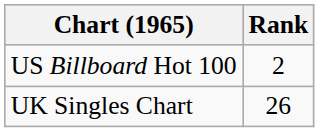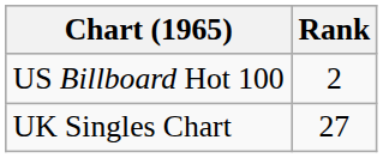 <table class="wikitable">
 <tr>
 <th align="left">Chart (1965)</th>
 <th style="text-align:center;">Rank</th>
 </tr>
 <tr>
 <td>US <em>Billboard</em> Hot 100</td>
 <td style="text-align:center;">2</td>
 </tr>
 <tr>
 <td>UK Singles Chart</td>
-<td style="text-align:center;">26</td>
+<td style="text-align:center;">27</td>
 </tr>
 </table>
